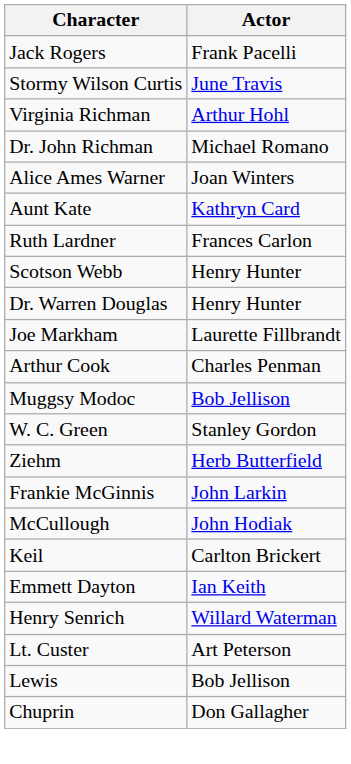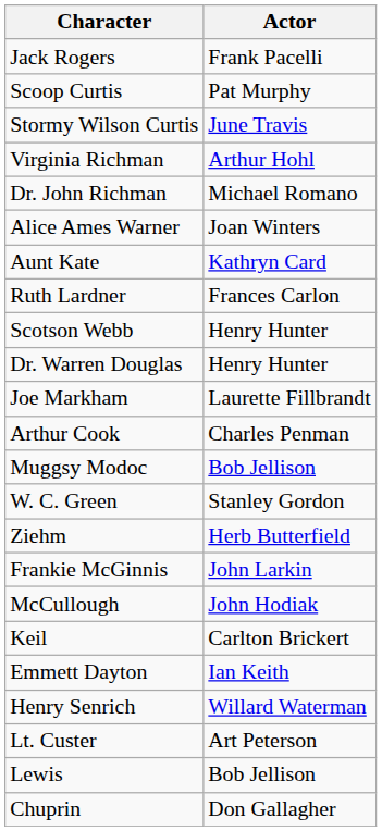 <table class="wikitable">
 <tr>
 <th>Character</th>
 <th>Actor</th>
 </tr>
 <tr>
 <td>Jack Rogers</td>
 <td>Frank Pacelli</td>
+</tr>
+<tr>
+<td>Scoop Curtis</td>
+<td>Pat Murphy</td>
 </tr>
 <tr>
 <td>Stormy Wilson Curtis</td>
 <td><a href='#'>June Travis</a></td>
 </tr>
 <tr>
 <td>Virginia Richman</td>
 <td><a href='#'>Arthur Hohl</a></td>
 </tr>
 <tr>
 <td>Dr. John Richman</td>
 <td>Michael Romano</td>
 </tr>
 <tr>
 <td>Alice Ames Warner</td>
 <td>Joan Winters</td>
 </tr>
 <tr>
 <td>Aunt Kate</td>
 <td><a href='#'>Kathryn Card</a></td>
 </tr>
 <tr>
 <td>Ruth Lardner</td>
 <td>Frances Carlon</td>
 </tr>
 <tr>
 <td>Scotson Webb</td>
 <td>Henry Hunter</td>
 </tr>
 <tr>
 <td>Dr. Warren Douglas</td>
 <td>Henry Hunter</td>
 </tr>
 <tr>
 <td>Joe Markham</td>
 <td>Laurette Fillbrandt</td>
 </tr>
 <tr>
 <td>Arthur Cook</td>
 <td>Charles Penman</td>
 </tr>
 <tr>
 <td>Muggsy Modoc</td>
 <td><a href='#'>Bob Jellison</a></td>
 </tr>
 <tr>
 <td>W. C. Green</td>
 <td>Stanley Gordon</td>
 </tr>
 <tr>
 <td>Ziehm</td>
 <td><a href='#'>Herb Butterfield</a></td>
 </tr>
 <tr>
 <td>Frankie McGinnis</td>
 <td><a href='#'>John Larkin</a></td>
 </tr>
 <tr>
 <td>McCullough</td>
 <td><a href='#'>John Hodiak</a></td>
 </tr>
 <tr>
 <td>Keil</td>
 <td>Carlton Brickert</td>
 </tr>
 <tr>
 <td>Emmett Dayton</td>
 <td><a href='#'>Ian Keith</a></td>
 </tr>
 <tr>
 <td>Henry Senrich</td>
 <td><a href='#'>Willard Waterman</a></td>
 </tr>
 <tr>
 <td>Lt. Custer</td>
 <td>Art Peterson</td>
 </tr>
 <tr>
 <td>Lewis</td>
 <td>Bob Jellison</td>
 </tr>
 <tr>
 <td>Chuprin</td>
 <td>Don Gallagher</td>
 </tr>
 </table>
